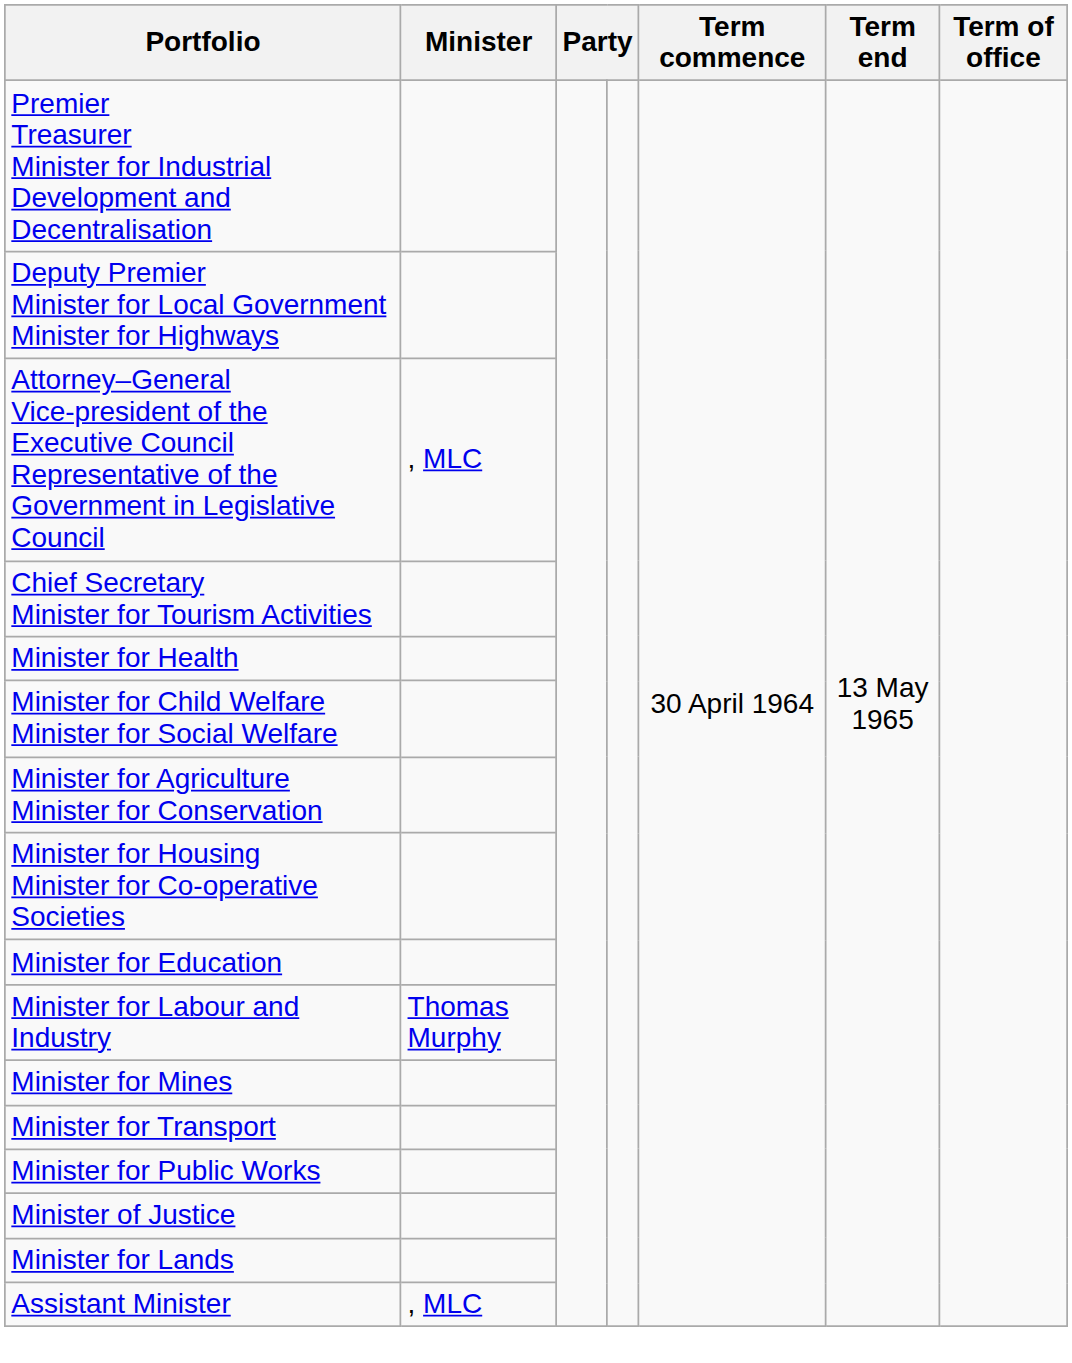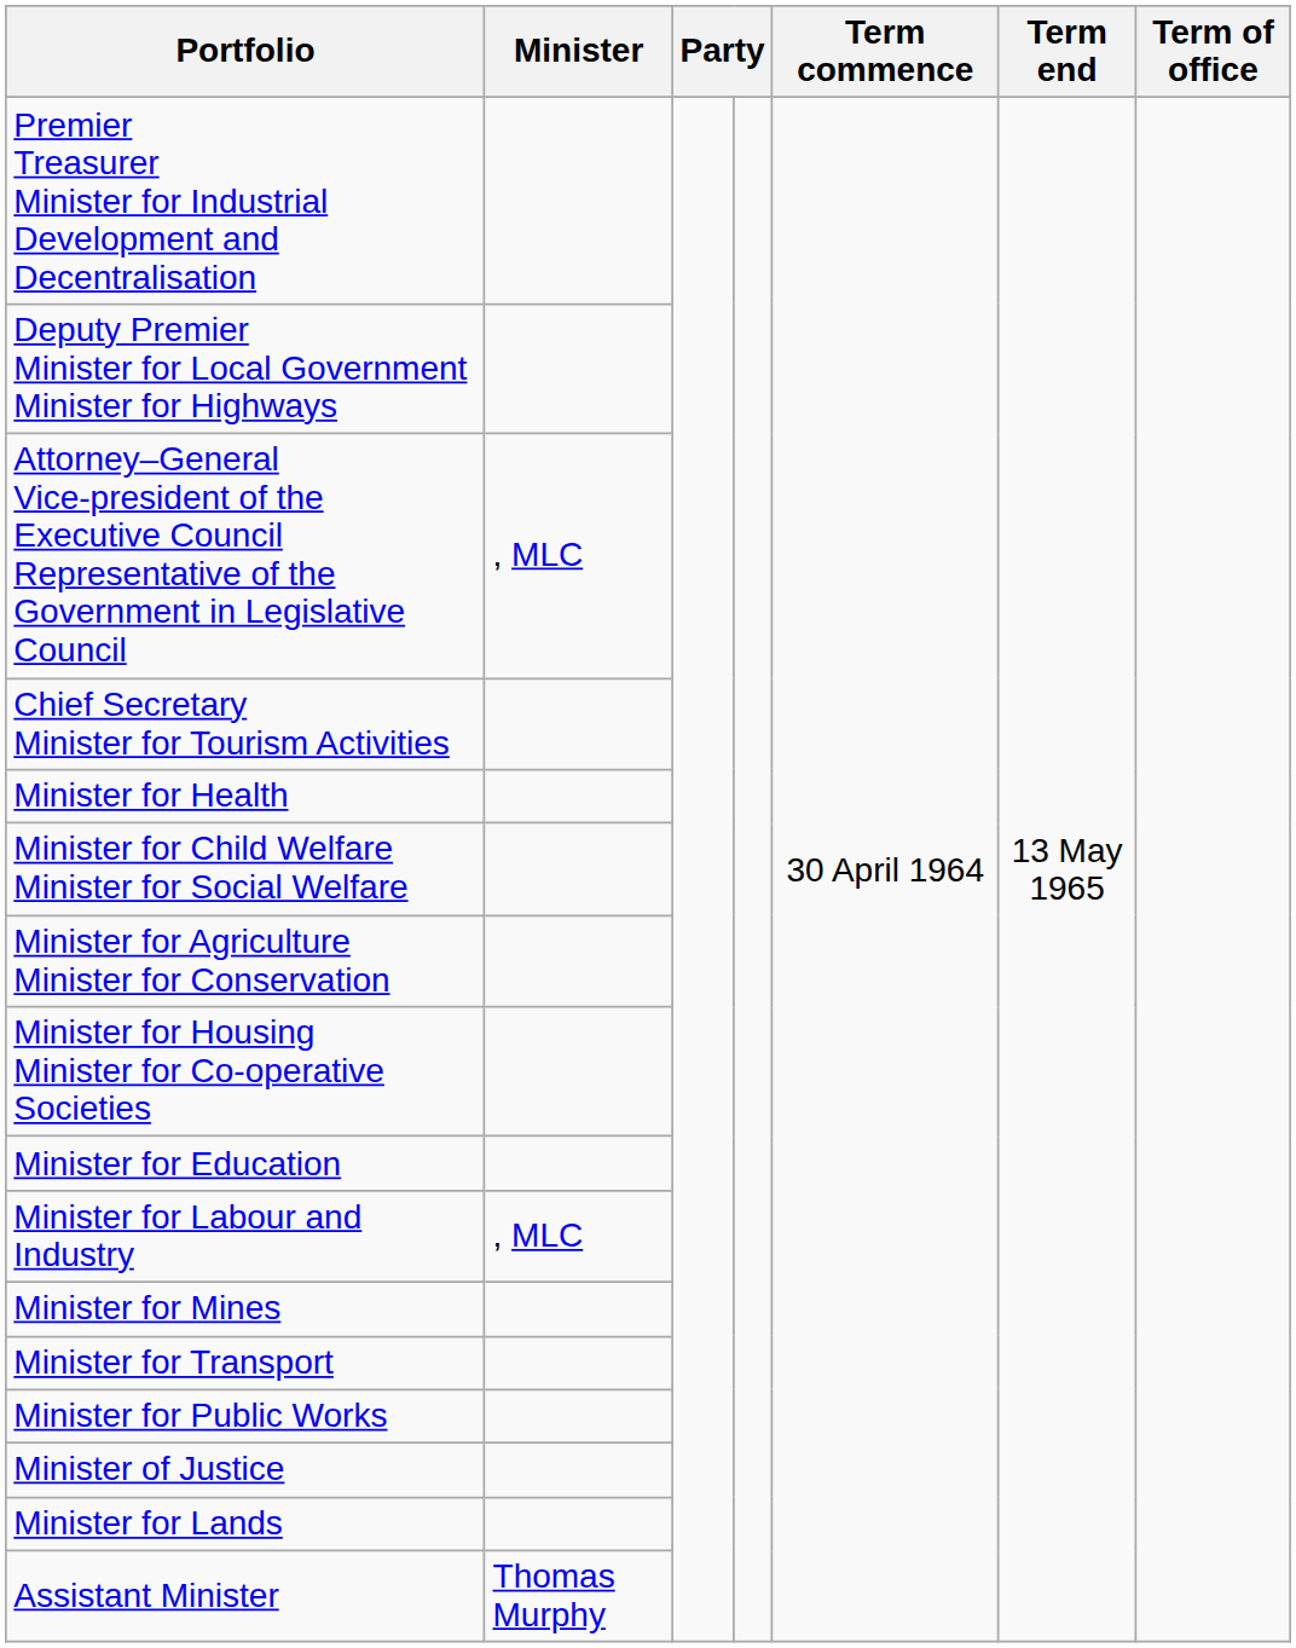 <table class="wikitable sortable">
 <tr>
 <th>Portfolio</th>
 <th>Minister</th>
 <th colspan=2>Party</th>
 <th>Term commence</th>
 <th>Term end</th>
 <th>Term of office</th>
 </tr>
 <tr>
 <td><a href='#'>Premier</a><br><a href='#'>Treasurer</a><br><a href='#'>Minister for Industrial Development and Decentralisation</a></td>
 <td></td>
 <td rowspan=16 > </td>
 <td rowspan=16></td>
 <td rowspan=16 align="center">30 April 1964</td>
 <td rowspan=16 align="center">13 May 1965</td>
 <td rowspan=16 align="center"></td>
 </tr>
 <tr>
 <td><a href='#'>Deputy Premier</a><br><a href='#'>Minister for Local Government</a><br><a href='#'>Minister for Highways</a></td>
 <td></td>
 </tr>
 <tr>
 <td><a href='#'>Attorney–General</a><br><a href='#'>Vice-president of the Executive Council</a><br><a href='#'>Representative of the Government in Legislative Council</a></td>
 <td>, <a href='#'>MLC</a></td>
 </tr>
 <tr>
 <td><a href='#'>Chief Secretary</a><br><a href='#'>Minister for Tourism Activities</a></td>
 <td></td>
 </tr>
 <tr>
 <td><a href='#'>Minister for Health</a></td>
 <td></td>
 </tr>
 <tr>
 <td><a href='#'>Minister for Child Welfare</a><br><a href='#'>Minister for Social Welfare</a></td>
 <td></td>
 </tr>
 <tr>
 <td><a href='#'>Minister for Agriculture</a><br><a href='#'>Minister for Conservation</a></td>
 <td></td>
 </tr>
 <tr>
 <td><a href='#'>Minister for Housing</a><br><a href='#'>Minister for Co-operative Societies</a></td>
 <td></td>
 </tr>
 <tr>
 <td><a href='#'>Minister for Education</a></td>
 <td></td>
 </tr>
 <tr>
 <td><a href='#'>Minister for Labour and Industry</a></td>
-<td><a href='#'>Thomas Murphy</a></td>
+<td>, <a href='#'>MLC</a></td>
 </tr>
 <tr>
 <td><a href='#'>Minister for Mines</a></td>
 <td></td>
 </tr>
 <tr>
 <td><a href='#'>Minister for Transport</a></td>
 <td></td>
 </tr>
 <tr>
 <td><a href='#'>Minister for Public Works</a></td>
 <td></td>
 </tr>
 <tr>
 <td><a href='#'>Minister of Justice</a></td>
 <td></td>
 </tr>
 <tr>
 <td><a href='#'>Minister for Lands</a></td>
 <td></td>
 </tr>
 <tr>
 <td><a href='#'>Assistant Minister</a></td>
-<td>, <a href='#'>MLC</a></td>
+<td><a href='#'>Thomas Murphy</a></td>
 </tr>
 </table>
